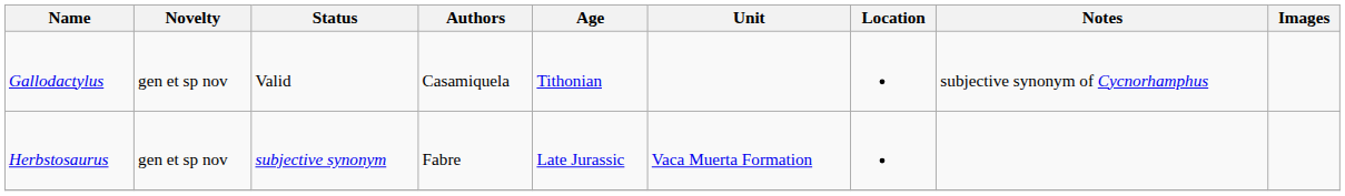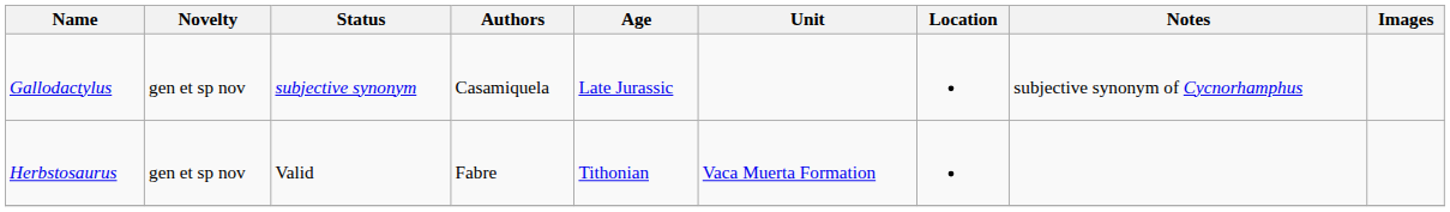 <table class="wikitable sortable" align="center" width="100%">
 <tr>
 <th>Name</th>
 <th>Novelty</th>
 <th>Status</th>
 <th>Authors</th>
 <th>Age</th>
 <th>Unit</th>
 <th>Location</th>
 <th>Notes</th>
 <th>Images</th>
 </tr>
 <tr>
 <td><br><em><a href='#'>Gallodactylus</a></em></td>
 <td><br>gen et sp nov</td>
-<td><br>Valid</td>
+<td><br><em><a href='#'>subjective synonym</a></em></td>
 <td><br>Casamiquela</td>
-<td><br><a href='#'>Tithonian</a></td>
+<td><br><a href='#'>Late Jurassic</a></td>
 <td></td>
 <td><br><ul><li></li></ul></td>
 <td><br>subjective synonym of <em><a href='#'>Cycnorhamphus</a></em></td>
 <td><br></td>
 </tr>
 <tr>
 <td><br><em><a href='#'>Herbstosaurus</a></em></td>
 <td><br>gen et sp nov</td>
-<td><br><em><a href='#'>subjective synonym</a></em></td>
+<td><br>Valid</td>
 <td><br>Fabre</td>
-<td><br><a href='#'>Late Jurassic</a></td>
+<td><br><a href='#'>Tithonian</a></td>
 <td><br><a href='#'>Vaca Muerta Formation</a></td>
 <td><br><ul><li></li></ul></td>
 <td></td>
 <td></td>
 </tr>
 <tr>
 </tr>
 </table>
